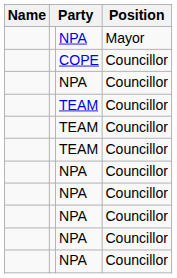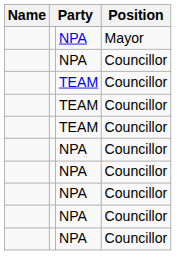 <table class="wikitable">
 <tr>
 <th>Name</th>
 <th colspan="2">Party</th>
 <th>Position</th>
 </tr>
 <tr>
 <td></td>
 <td></td>
 <td><a href='#'>NPA</a></td>
 <td>Mayor</td>
-</tr>
-<tr>
-<td></td>
-<td></td>
-<td><a href='#'>COPE</a></td>
-<td>Councillor</td>
 </tr>
 <tr>
 <td></td>
 <td></td>
 <td>NPA</td>
 <td>Councillor</td>
 </tr>
 <tr>
 <td></td>
 <td></td>
 <td><a href='#'>TEAM</a></td>
 <td>Councillor</td>
 </tr>
 <tr>
 <td></td>
 <td></td>
 <td>TEAM</td>
 <td>Councillor</td>
 </tr>
 <tr>
 <td></td>
 <td></td>
 <td>TEAM</td>
 <td>Councillor</td>
 </tr>
 <tr>
 <td></td>
 <td></td>
 <td>NPA</td>
 <td>Councillor</td>
 </tr>
 <tr>
 <td></td>
 <td></td>
 <td>NPA</td>
 <td>Councillor</td>
 </tr>
 <tr>
 <td></td>
 <td></td>
 <td>NPA</td>
 <td>Councillor</td>
 </tr>
 <tr>
 <td></td>
 <td></td>
 <td>NPA</td>
 <td>Councillor</td>
 </tr>
 <tr>
 <td></td>
 <td></td>
 <td>NPA</td>
 <td>Councillor</td>
 </tr>
 </table>
